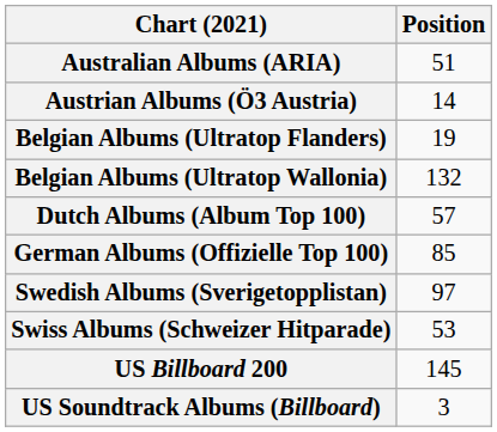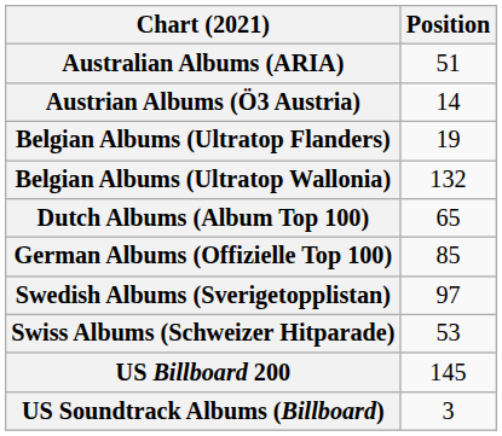 <table class="wikitable sortable plainrowheaders" style="text-align:center">
 <tr>
 <th scope="col">Chart (2021)</th>
 <th scope="col">Position</th>
 </tr>
 <tr>
 <th scope="row">Australian Albums (ARIA)</th>
 <td>51</td>
 </tr>
 <tr>
 <th scope="row">Austrian Albums (Ö3 Austria)</th>
 <td>14</td>
 </tr>
 <tr>
 <th scope="row">Belgian Albums (Ultratop Flanders)</th>
 <td>19</td>
 </tr>
 <tr>
 <th scope="row">Belgian Albums (Ultratop Wallonia)</th>
 <td>132</td>
 </tr>
 <tr>
 <th scope="row">Dutch Albums (Album Top 100)</th>
-<td>57</td>
+<td>65</td>
 </tr>
 <tr>
 <th scope="row">German Albums (Offizielle Top 100)</th>
 <td>85</td>
 </tr>
 <tr>
 <th scope="row">Swedish Albums (Sverigetopplistan)</th>
 <td>97</td>
 </tr>
 <tr>
 <th scope="row">Swiss Albums (Schweizer Hitparade)</th>
 <td>53</td>
 </tr>
 <tr>
 <th scope="row">US <em>Billboard</em> 200</th>
 <td>145</td>
 </tr>
 <tr>
 <th scope="row">US Soundtrack Albums (<em>Billboard</em>)</th>
 <td>3</td>
 </tr>
 </table>
